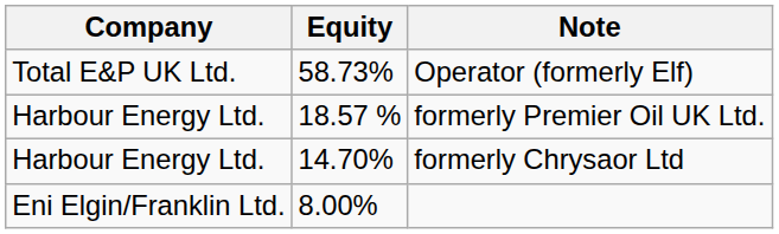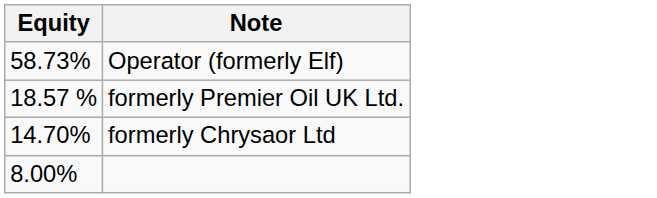 <table class="wikitable">
 <tr>
-<th>Company</th>
 <th>Equity</th>
 <th>Note</th>
 </tr>
 <tr>
-<td>Total E&P UK Ltd.</td>
 <td>58.73%</td>
 <td>Operator (formerly Elf)</td>
 </tr>
 <tr>
-<td>Harbour Energy Ltd.</td>
 <td>18.57 %</td>
 <td>formerly Premier Oil UK Ltd.</td>
 </tr>
 <tr>
-<td>Harbour Energy Ltd.</td>
 <td>14.70%</td>
 <td>formerly Chrysaor Ltd</td>
 </tr>
 <tr>
-<td>Eni Elgin/Franklin Ltd.</td>
 <td>8.00%</td>
 <td></td>
 </tr>
 </table>
